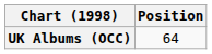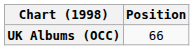 <table class="wikitable plainrowheaders" style="text-align:center">
 <tr>
 <th scope="col">Chart (1998)</th>
 <th scope="col">Position</th>
 </tr>
 <tr>
 <th scope="row">UK Albums (OCC)</th>
-<td>64</td>
+<td>66</td>
 </tr>
 </table>
